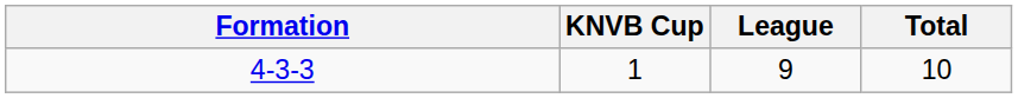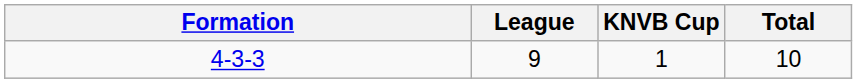 <table class="wikitable">
 <tr>
 <th><a href='#'>Formation</a></th>
+<th width=15%>League</th>
 <th width=15%>KNVB Cup</th>
-<th width=15%>League</th>
 <th width=15%>Total</th>
 </tr>
 <tr>
 <td align="center"><a href='#'>4-3-3</a></td>
+<td align="center">9</td>
 <td align="center">1</td>
-<td align="center">9</td>
 <td align="center">10</td>
 </tr>
 </table>
